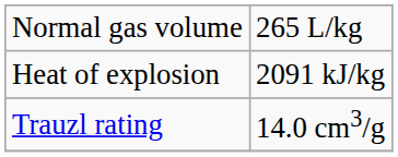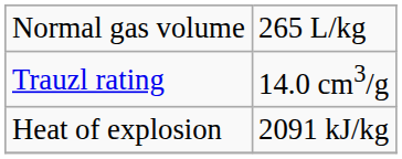 <table class="wikitable">
 <tr>
 <td>Normal gas volume</td>
 <td>265 L/kg</td>
 </tr>
 <tr>
+<td><a href='#'>Trauzl rating</a></td>
+<td>14.0 cm<sup>3</sup>/g</td>
+</tr>
+<tr>
 <td>Heat of explosion</td>
 <td>2091 kJ/kg</td>
 </tr>
 <tr>
-<td><a href='#'>Trauzl rating</a></td>
-<td>14.0 cm<sup>3</sup>/g</td>
-</tr>
-<tr>
 </tr>
 </table>
